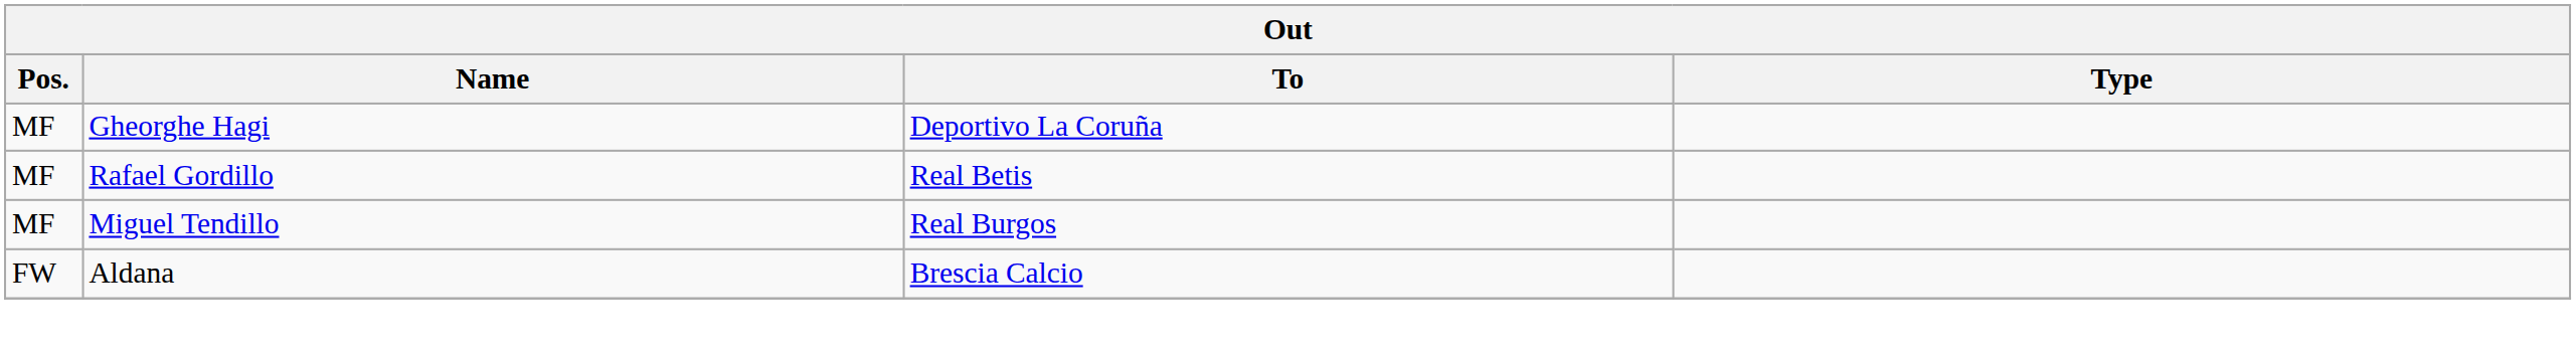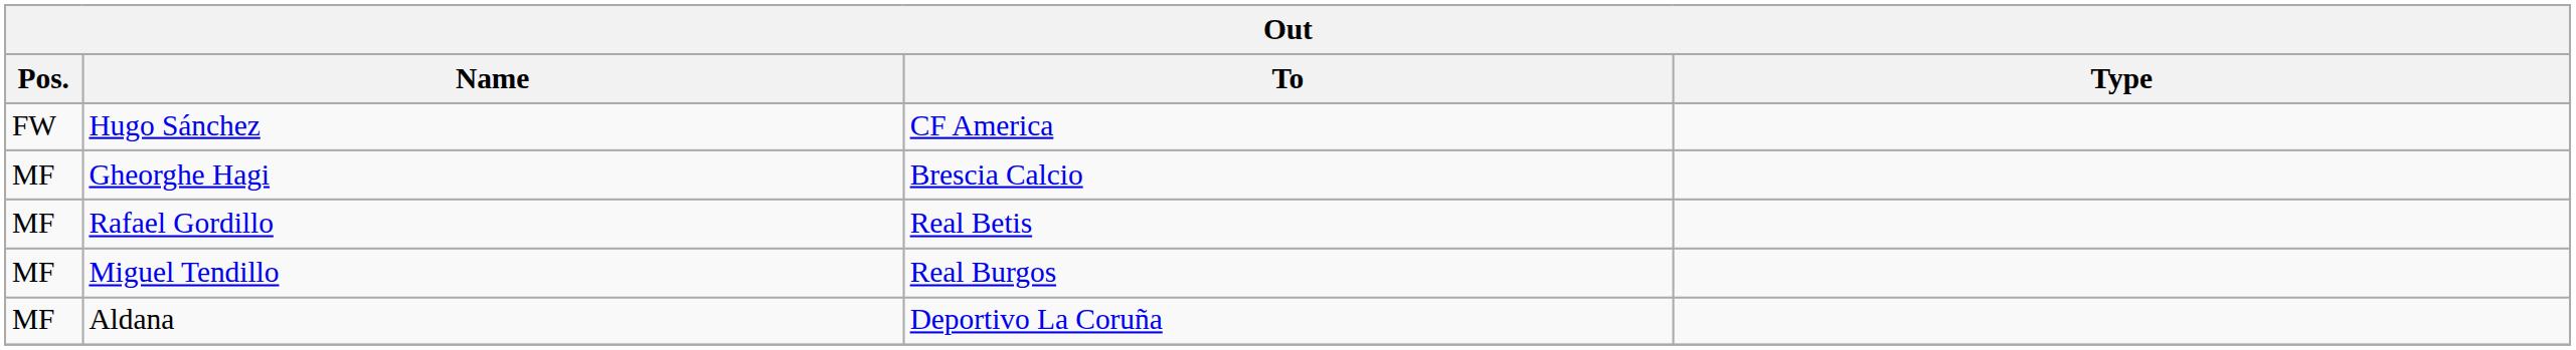 <table class="wikitable" style="font-size:90%;width:99%;">
 <tr>
 <th colspan="4">Out</th>
 </tr>
 <tr>
 <th width=3%>Pos.</th>
 <th width=32%>Name</th>
 <th width=30%>To</th>
 <th width=35%>Type</th>
 </tr>
 <tr>
+<td>FW</td>
+<td><a href='#'>Hugo Sánchez</a></td>
+<td><a href='#'>CF America</a></td>
+<td></td>
+</tr>
+<tr>
 <td>MF</td>
 <td><a href='#'>Gheorghe Hagi</a></td>
-<td><a href='#'>Deportivo La Coruña</a></td>
+<td><a href='#'>Brescia Calcio</a></td>
 <td></td>
 </tr>
 <tr>
 <td>MF</td>
 <td><a href='#'>Rafael Gordillo</a></td>
 <td><a href='#'>Real Betis</a></td>
 <td></td>
 </tr>
 <tr>
 <td>MF</td>
 <td><a href='#'>Miguel Tendillo</a></td>
 <td><a href='#'>Real Burgos</a></td>
 <td></td>
 </tr>
 <tr>
-<td>FW</td>
+<td>MF</td>
 <td>Aldana</td>
-<td><a href='#'>Brescia Calcio</a></td>
+<td><a href='#'>Deportivo La Coruña</a></td>
 <td></td>
 </tr>
 <tr>
 </tr>
 </table>
